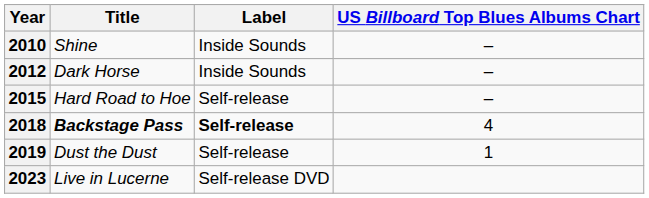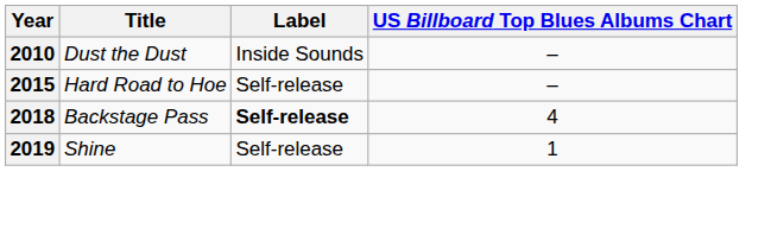 <table class="sortable wikitable">
 <tr>
 <th>Year</th>
 <th>Title</th>
 <th>Label</th>
 <th><a href='#'>US <em>Billboard</em> Top Blues Albums Chart</a></th>
 </tr>
 <tr>
 <th>2010</th>
-<td><em>Shine</em></td>
-<td>Inside Sounds</td>
-<td align=center>–</td>
-</tr>
-<tr>
-<th>2012</th>
-<td><em>Dark Horse</em></td>
+<td><em>Dust the Dust</em></td>
 <td>Inside Sounds</td>
 <td align=center>–</td>
 </tr>
 <tr>
 <th>2015</th>
 <td><em>Hard Road to Hoe</em></td>
 <td>Self-release</td>
 <td align=center>–</td>
 </tr>
 <tr>
 <th>2018</th>
-<td><strong><em>Backstage Pass</em></strong></td>
+<td><em>Backstage Pass</em></td>
 <td><strong>Self-release</strong></td>
 <td align=center>4</td>
 </tr>
 <tr>
 <th>2019</th>
-<td><em>Dust the Dust</em></td>
+<td><em>Shine</em></td>
 <td>Self-release</td>
 <td align=center>1</td>
 </tr>
-<tr>
-<th>2023</th>
-<td><em>Live in Lucerne</em></td>
-<td>Self-release DVD</td>
-<td align=center></td>
-</tr>
 </table>
